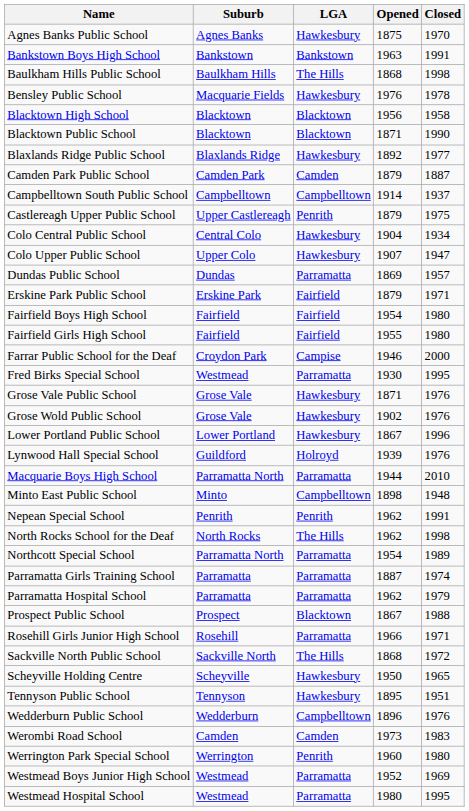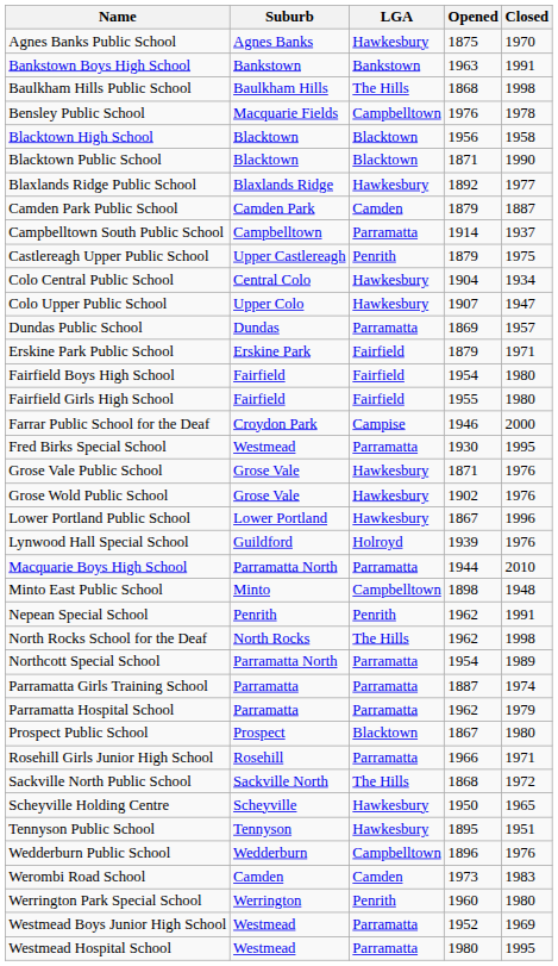 <table class="wikitable sortable">
 <tr>
 <th>Name</th>
 <th>Suburb</th>
 <th>LGA</th>
 <th>Opened</th>
 <th>Closed</th>
 </tr>
 <tr>
 <td>Agnes Banks Public School</td>
 <td><a href='#'>Agnes Banks</a></td>
 <td><a href='#'>Hawkesbury</a></td>
 <td>1875</td>
 <td>1970</td>
 </tr>
 <tr>
 <td><a href='#'>Bankstown Boys High School</a></td>
 <td><a href='#'>Bankstown</a></td>
 <td><a href='#'>Bankstown</a></td>
 <td>1963</td>
 <td>1991</td>
 </tr>
 <tr>
 <td>Baulkham Hills Public School</td>
 <td><a href='#'>Baulkham Hills</a></td>
 <td><a href='#'>The Hills</a></td>
 <td>1868</td>
 <td>1998</td>
 </tr>
 <tr>
 <td>Bensley Public School</td>
 <td><a href='#'>Macquarie Fields</a></td>
-<td><a href='#'>Hawkesbury</a></td>
+<td><a href='#'>Campbelltown</a></td>
 <td>1976</td>
 <td>1978</td>
 </tr>
 <tr>
 <td><a href='#'>Blacktown High School</a></td>
 <td><a href='#'>Blacktown</a></td>
 <td><a href='#'>Blacktown</a></td>
 <td>1956</td>
 <td>1958</td>
 </tr>
 <tr>
 <td>Blacktown Public School</td>
 <td><a href='#'>Blacktown</a></td>
 <td><a href='#'>Blacktown</a></td>
 <td>1871</td>
 <td>1990</td>
 </tr>
 <tr>
 <td>Blaxlands Ridge Public School</td>
 <td><a href='#'>Blaxlands Ridge</a></td>
 <td><a href='#'>Hawkesbury</a></td>
 <td>1892</td>
 <td>1977</td>
 </tr>
 <tr>
 <td>Camden Park Public School</td>
 <td><a href='#'>Camden Park</a></td>
 <td><a href='#'>Camden</a></td>
 <td>1879</td>
 <td>1887</td>
 </tr>
 <tr>
 <td>Campbelltown South Public School</td>
 <td><a href='#'>Campbelltown</a></td>
-<td><a href='#'>Campbelltown</a></td>
+<td><a href='#'>Parramatta</a></td>
 <td>1914</td>
 <td>1937</td>
 </tr>
 <tr>
 <td>Castlereagh Upper Public School</td>
 <td><a href='#'>Upper Castlereagh</a></td>
 <td><a href='#'>Penrith</a></td>
 <td>1879</td>
 <td>1975</td>
 </tr>
 <tr>
 <td>Colo Central Public School</td>
 <td><a href='#'>Central Colo</a></td>
 <td><a href='#'>Hawkesbury</a></td>
 <td>1904</td>
 <td>1934</td>
 </tr>
 <tr>
 <td>Colo Upper Public School</td>
 <td><a href='#'>Upper Colo</a></td>
 <td><a href='#'>Hawkesbury</a></td>
 <td>1907</td>
 <td>1947</td>
 </tr>
 <tr>
 <td>Dundas Public School</td>
 <td><a href='#'>Dundas</a></td>
 <td><a href='#'>Parramatta</a></td>
 <td>1869</td>
 <td>1957</td>
 </tr>
 <tr>
 <td>Erskine Park Public School</td>
 <td><a href='#'>Erskine Park</a></td>
 <td><a href='#'>Fairfield</a></td>
 <td>1879</td>
 <td>1971</td>
 </tr>
 <tr>
 <td>Fairfield Boys High School</td>
 <td><a href='#'>Fairfield</a></td>
 <td><a href='#'>Fairfield</a></td>
 <td>1954</td>
 <td>1980</td>
 </tr>
 <tr>
 <td>Fairfield Girls High School</td>
 <td><a href='#'>Fairfield</a></td>
 <td><a href='#'>Fairfield</a></td>
 <td>1955</td>
 <td>1980</td>
 </tr>
 <tr>
 <td>Farrar Public School for the Deaf</td>
 <td><a href='#'>Croydon Park</a></td>
 <td><a href='#'>Campise</a></td>
 <td>1946</td>
 <td>2000</td>
 </tr>
 <tr>
 <td>Fred Birks Special School</td>
 <td><a href='#'>Westmead</a></td>
 <td><a href='#'>Parramatta</a></td>
 <td>1930</td>
 <td>1995</td>
 </tr>
 <tr>
 <td>Grose Vale Public School</td>
 <td><a href='#'>Grose Vale</a></td>
 <td><a href='#'>Hawkesbury</a></td>
 <td>1871</td>
 <td>1976</td>
 </tr>
 <tr>
 <td>Grose Wold Public School</td>
 <td><a href='#'>Grose Vale</a></td>
 <td><a href='#'>Hawkesbury</a></td>
 <td>1902</td>
 <td>1976</td>
 </tr>
 <tr>
 <td>Lower Portland Public School</td>
 <td><a href='#'>Lower Portland</a></td>
 <td><a href='#'>Hawkesbury</a></td>
 <td>1867</td>
 <td>1996</td>
 </tr>
 <tr>
 <td>Lynwood Hall Special School</td>
 <td><a href='#'>Guildford</a></td>
 <td><a href='#'>Holroyd</a></td>
 <td>1939</td>
 <td>1976</td>
 </tr>
 <tr>
 <td><a href='#'>Macquarie Boys High School</a></td>
 <td><a href='#'>Parramatta North</a></td>
 <td><a href='#'>Parramatta</a></td>
 <td>1944</td>
 <td>2010</td>
 </tr>
 <tr>
 <td>Minto East Public School</td>
 <td><a href='#'>Minto</a></td>
 <td><a href='#'>Campbelltown</a></td>
 <td>1898</td>
 <td>1948</td>
 </tr>
 <tr>
 <td>Nepean Special School</td>
 <td><a href='#'>Penrith</a></td>
 <td><a href='#'>Penrith</a></td>
 <td>1962</td>
 <td>1991</td>
 </tr>
 <tr>
 <td>North Rocks School for the Deaf</td>
 <td><a href='#'>North Rocks</a></td>
 <td><a href='#'>The Hills</a></td>
 <td>1962</td>
 <td>1998</td>
 </tr>
 <tr>
 <td>Northcott Special School</td>
 <td><a href='#'>Parramatta North</a></td>
 <td><a href='#'>Parramatta</a></td>
 <td>1954</td>
 <td>1989</td>
 </tr>
 <tr>
 <td>Parramatta Girls Training School</td>
 <td><a href='#'>Parramatta</a></td>
 <td><a href='#'>Parramatta</a></td>
 <td>1887</td>
 <td>1974</td>
 </tr>
 <tr>
 <td>Parramatta Hospital School</td>
 <td><a href='#'>Parramatta</a></td>
 <td><a href='#'>Parramatta</a></td>
 <td>1962</td>
 <td>1979</td>
 </tr>
 <tr>
 <td>Prospect Public School</td>
 <td><a href='#'>Prospect</a></td>
 <td><a href='#'>Blacktown</a></td>
 <td>1867</td>
-<td>1988</td>
+<td>1980</td>
 </tr>
 <tr>
 <td>Rosehill Girls Junior High School</td>
 <td><a href='#'>Rosehill</a></td>
 <td><a href='#'>Parramatta</a></td>
 <td>1966</td>
 <td>1971</td>
 </tr>
 <tr>
 <td>Sackville North Public School</td>
 <td><a href='#'>Sackville North</a></td>
 <td><a href='#'>The Hills</a></td>
 <td>1868</td>
 <td>1972</td>
 </tr>
 <tr>
 <td>Scheyville Holding Centre</td>
 <td><a href='#'>Scheyville</a></td>
 <td><a href='#'>Hawkesbury</a></td>
 <td>1950</td>
 <td>1965</td>
 </tr>
 <tr>
 <td>Tennyson Public School</td>
 <td><a href='#'>Tennyson</a></td>
 <td><a href='#'>Hawkesbury</a></td>
 <td>1895</td>
 <td>1951</td>
 </tr>
 <tr>
 <td>Wedderburn Public School</td>
 <td><a href='#'>Wedderburn</a></td>
 <td><a href='#'>Campbelltown</a></td>
 <td>1896</td>
 <td>1976</td>
 </tr>
 <tr>
 <td>Werombi Road School</td>
 <td><a href='#'>Camden</a></td>
 <td><a href='#'>Camden</a></td>
 <td>1973</td>
 <td>1983</td>
 </tr>
 <tr>
 <td>Werrington Park Special School</td>
 <td><a href='#'>Werrington</a></td>
 <td><a href='#'>Penrith</a></td>
 <td>1960</td>
 <td>1980</td>
 </tr>
 <tr>
 <td>Westmead Boys Junior High School</td>
 <td><a href='#'>Westmead</a></td>
 <td><a href='#'>Parramatta</a></td>
 <td>1952</td>
 <td>1969</td>
 </tr>
 <tr ||This was in fact a High School and was actually called Westmead Boy's Junior Technical High and catered for years 7 to 10 under the current system>
 <td>Westmead Hospital School</td>
 <td><a href='#'>Westmead</a></td>
 <td><a href='#'>Parramatta</a></td>
 <td>1980</td>
 <td>1995</td>
 </tr>
 </table>
